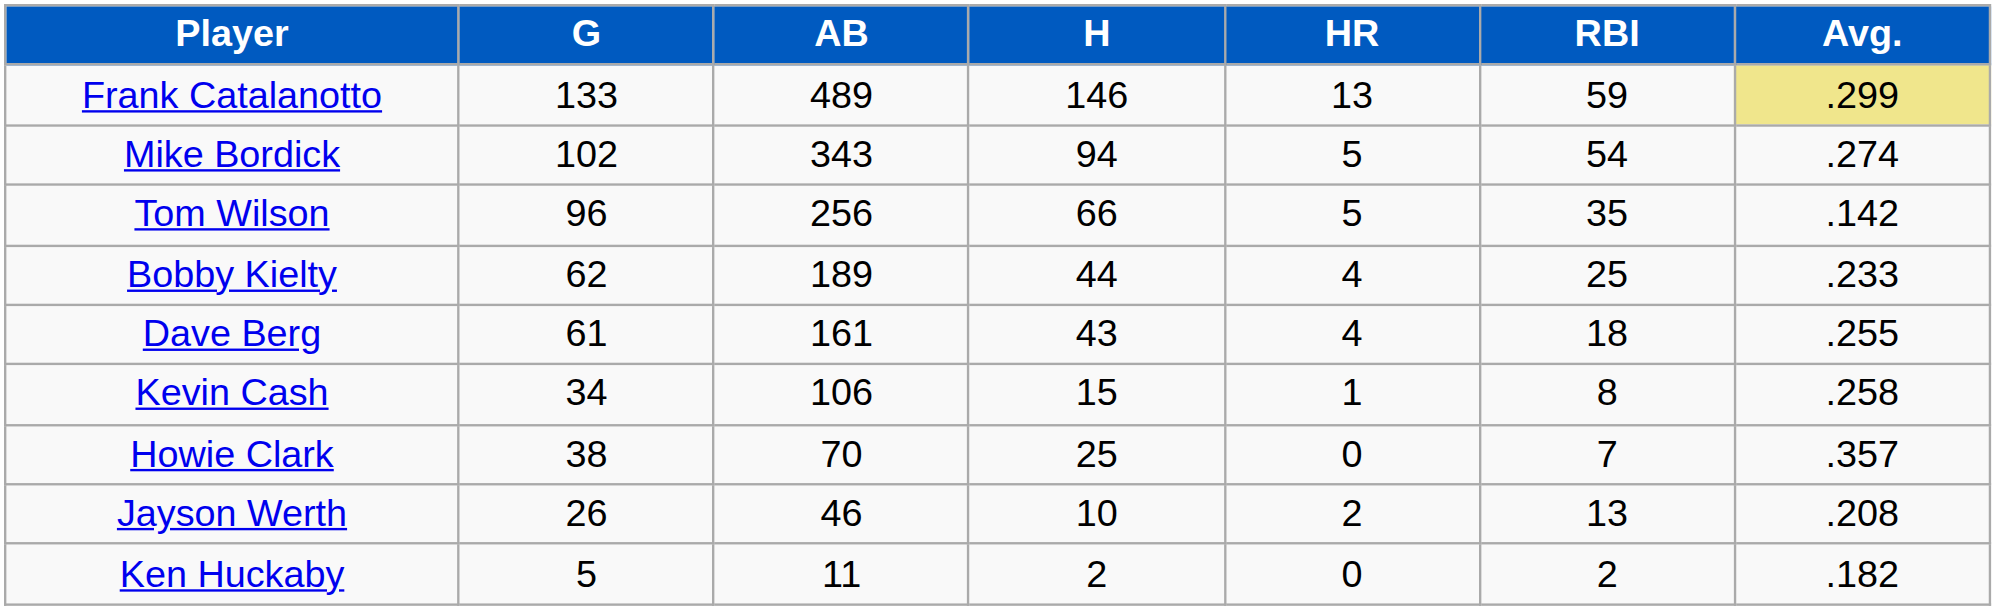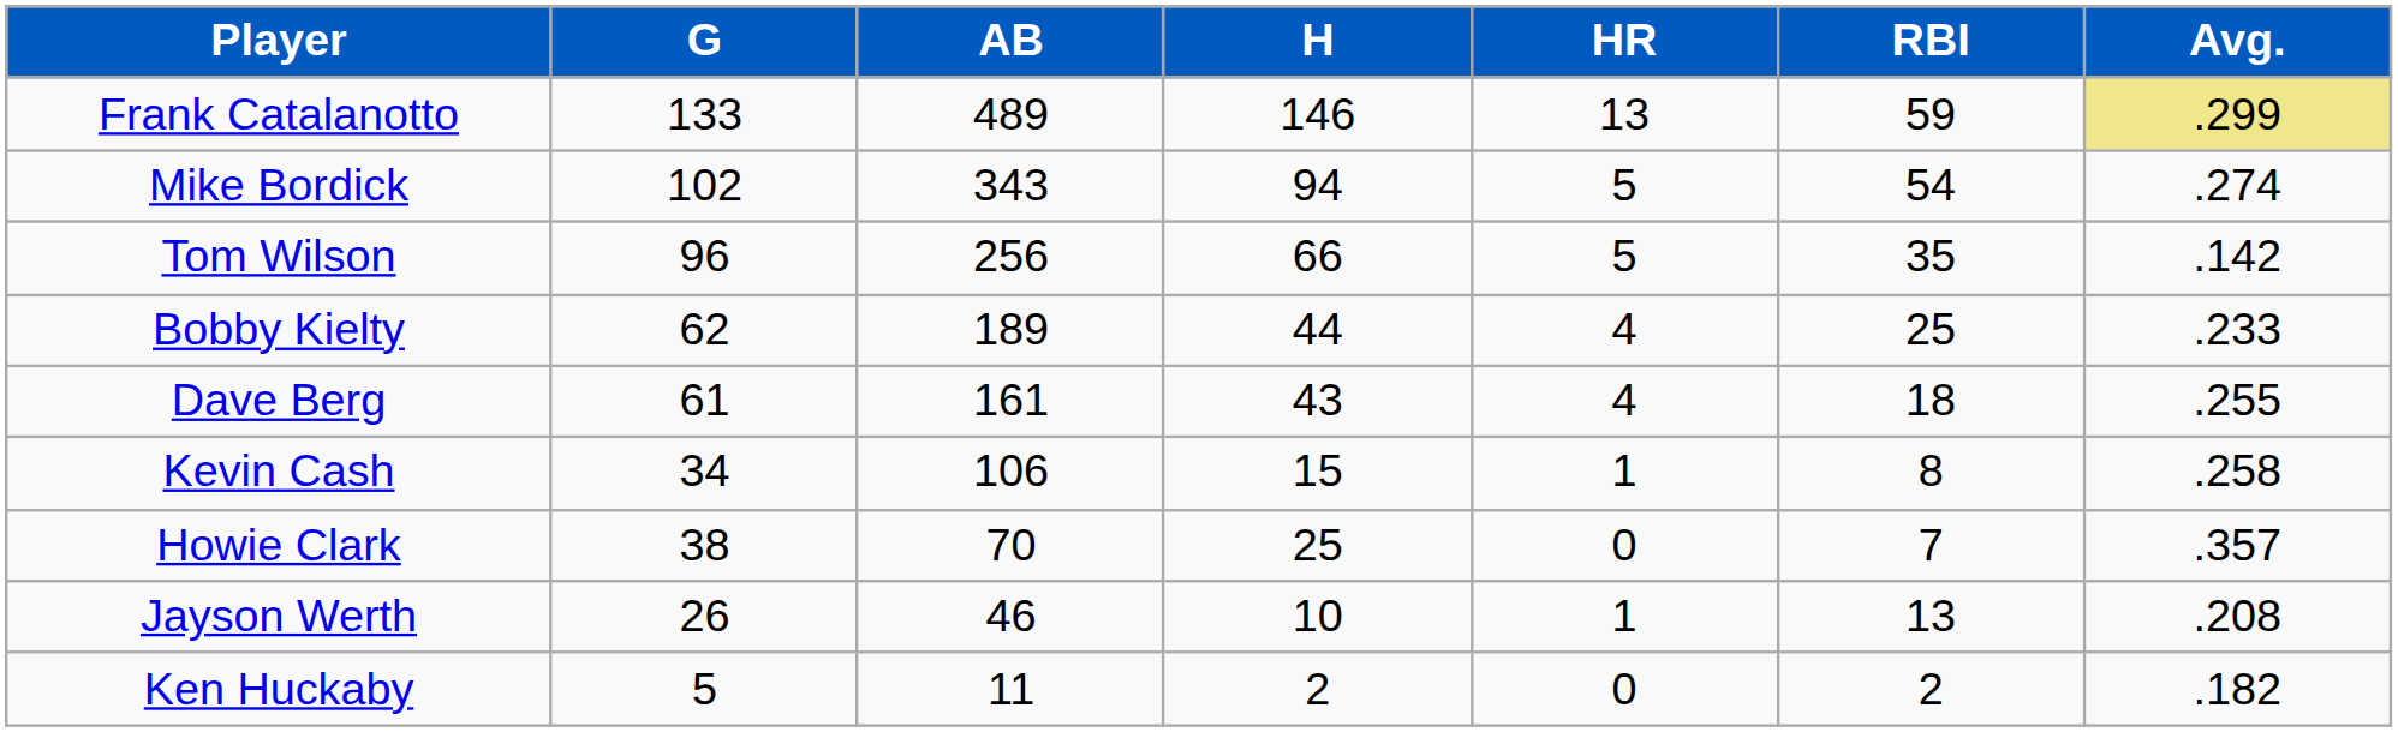 <table class="wikitable sortable">
 <tr>
 <th style="background:#005ac0;color:white;" width="16%">Player</th>
 <th style="background:#005ac0;color:white;" width="9%">G</th>
 <th style="background:#005ac0;color:white;" width="9%">AB</th>
 <th style="background:#005ac0;color:white;" width="9%">H</th>
 <th style="background:#005ac0;color:white;" width="9%">HR</th>
 <th style="background:#005ac0;color:white;" width="9%">RBI</th>
 <th style="background:#005ac0;color:white;" width="9%">Avg.</th>
 </tr>
 <tr align=center>
 <td><a href='#'>Frank Catalanotto</a></td>
 <td>133</td>
 <td>489</td>
 <td>146</td>
 <td>13</td>
 <td>59</td>
 <td style="background: khaki;">.299</td>
 </tr>
 <tr align=center>
 <td><a href='#'>Mike Bordick</a></td>
 <td>102</td>
 <td>343</td>
 <td>94</td>
 <td>5</td>
 <td>54</td>
 <td>.274</td>
 </tr>
 <tr align=center>
 <td><a href='#'>Tom Wilson</a></td>
 <td>96</td>
 <td>256</td>
 <td>66</td>
 <td>5</td>
 <td>35</td>
 <td>.142</td>
 </tr>
 <tr align=center>
 <td><a href='#'>Bobby Kielty</a></td>
 <td>62</td>
 <td>189</td>
 <td>44</td>
 <td>4</td>
 <td>25</td>
 <td>.233</td>
 </tr>
 <tr align=center>
 <td><a href='#'>Dave Berg</a></td>
 <td>61</td>
 <td>161</td>
 <td>43</td>
 <td>4</td>
 <td>18</td>
 <td>.255</td>
 </tr>
 <tr align=center>
 <td><a href='#'>Kevin Cash</a></td>
 <td>34</td>
 <td>106</td>
 <td>15</td>
 <td>1</td>
 <td>8</td>
 <td>.258</td>
 </tr>
 <tr align=center>
 <td><a href='#'>Howie Clark</a></td>
 <td>38</td>
 <td>70</td>
 <td>25</td>
 <td>0</td>
 <td>7</td>
 <td>.357</td>
 </tr>
 <tr align=center>
 <td><a href='#'>Jayson Werth</a></td>
 <td>26</td>
 <td>46</td>
 <td>10</td>
-<td>2</td>
+<td>1</td>
 <td>13</td>
 <td>.208</td>
 </tr>
 <tr align=center>
 <td><a href='#'>Ken Huckaby</a></td>
 <td>5</td>
 <td>11</td>
 <td>2</td>
 <td>0</td>
 <td>2</td>
 <td>.182</td>
 </tr>
 </table>
